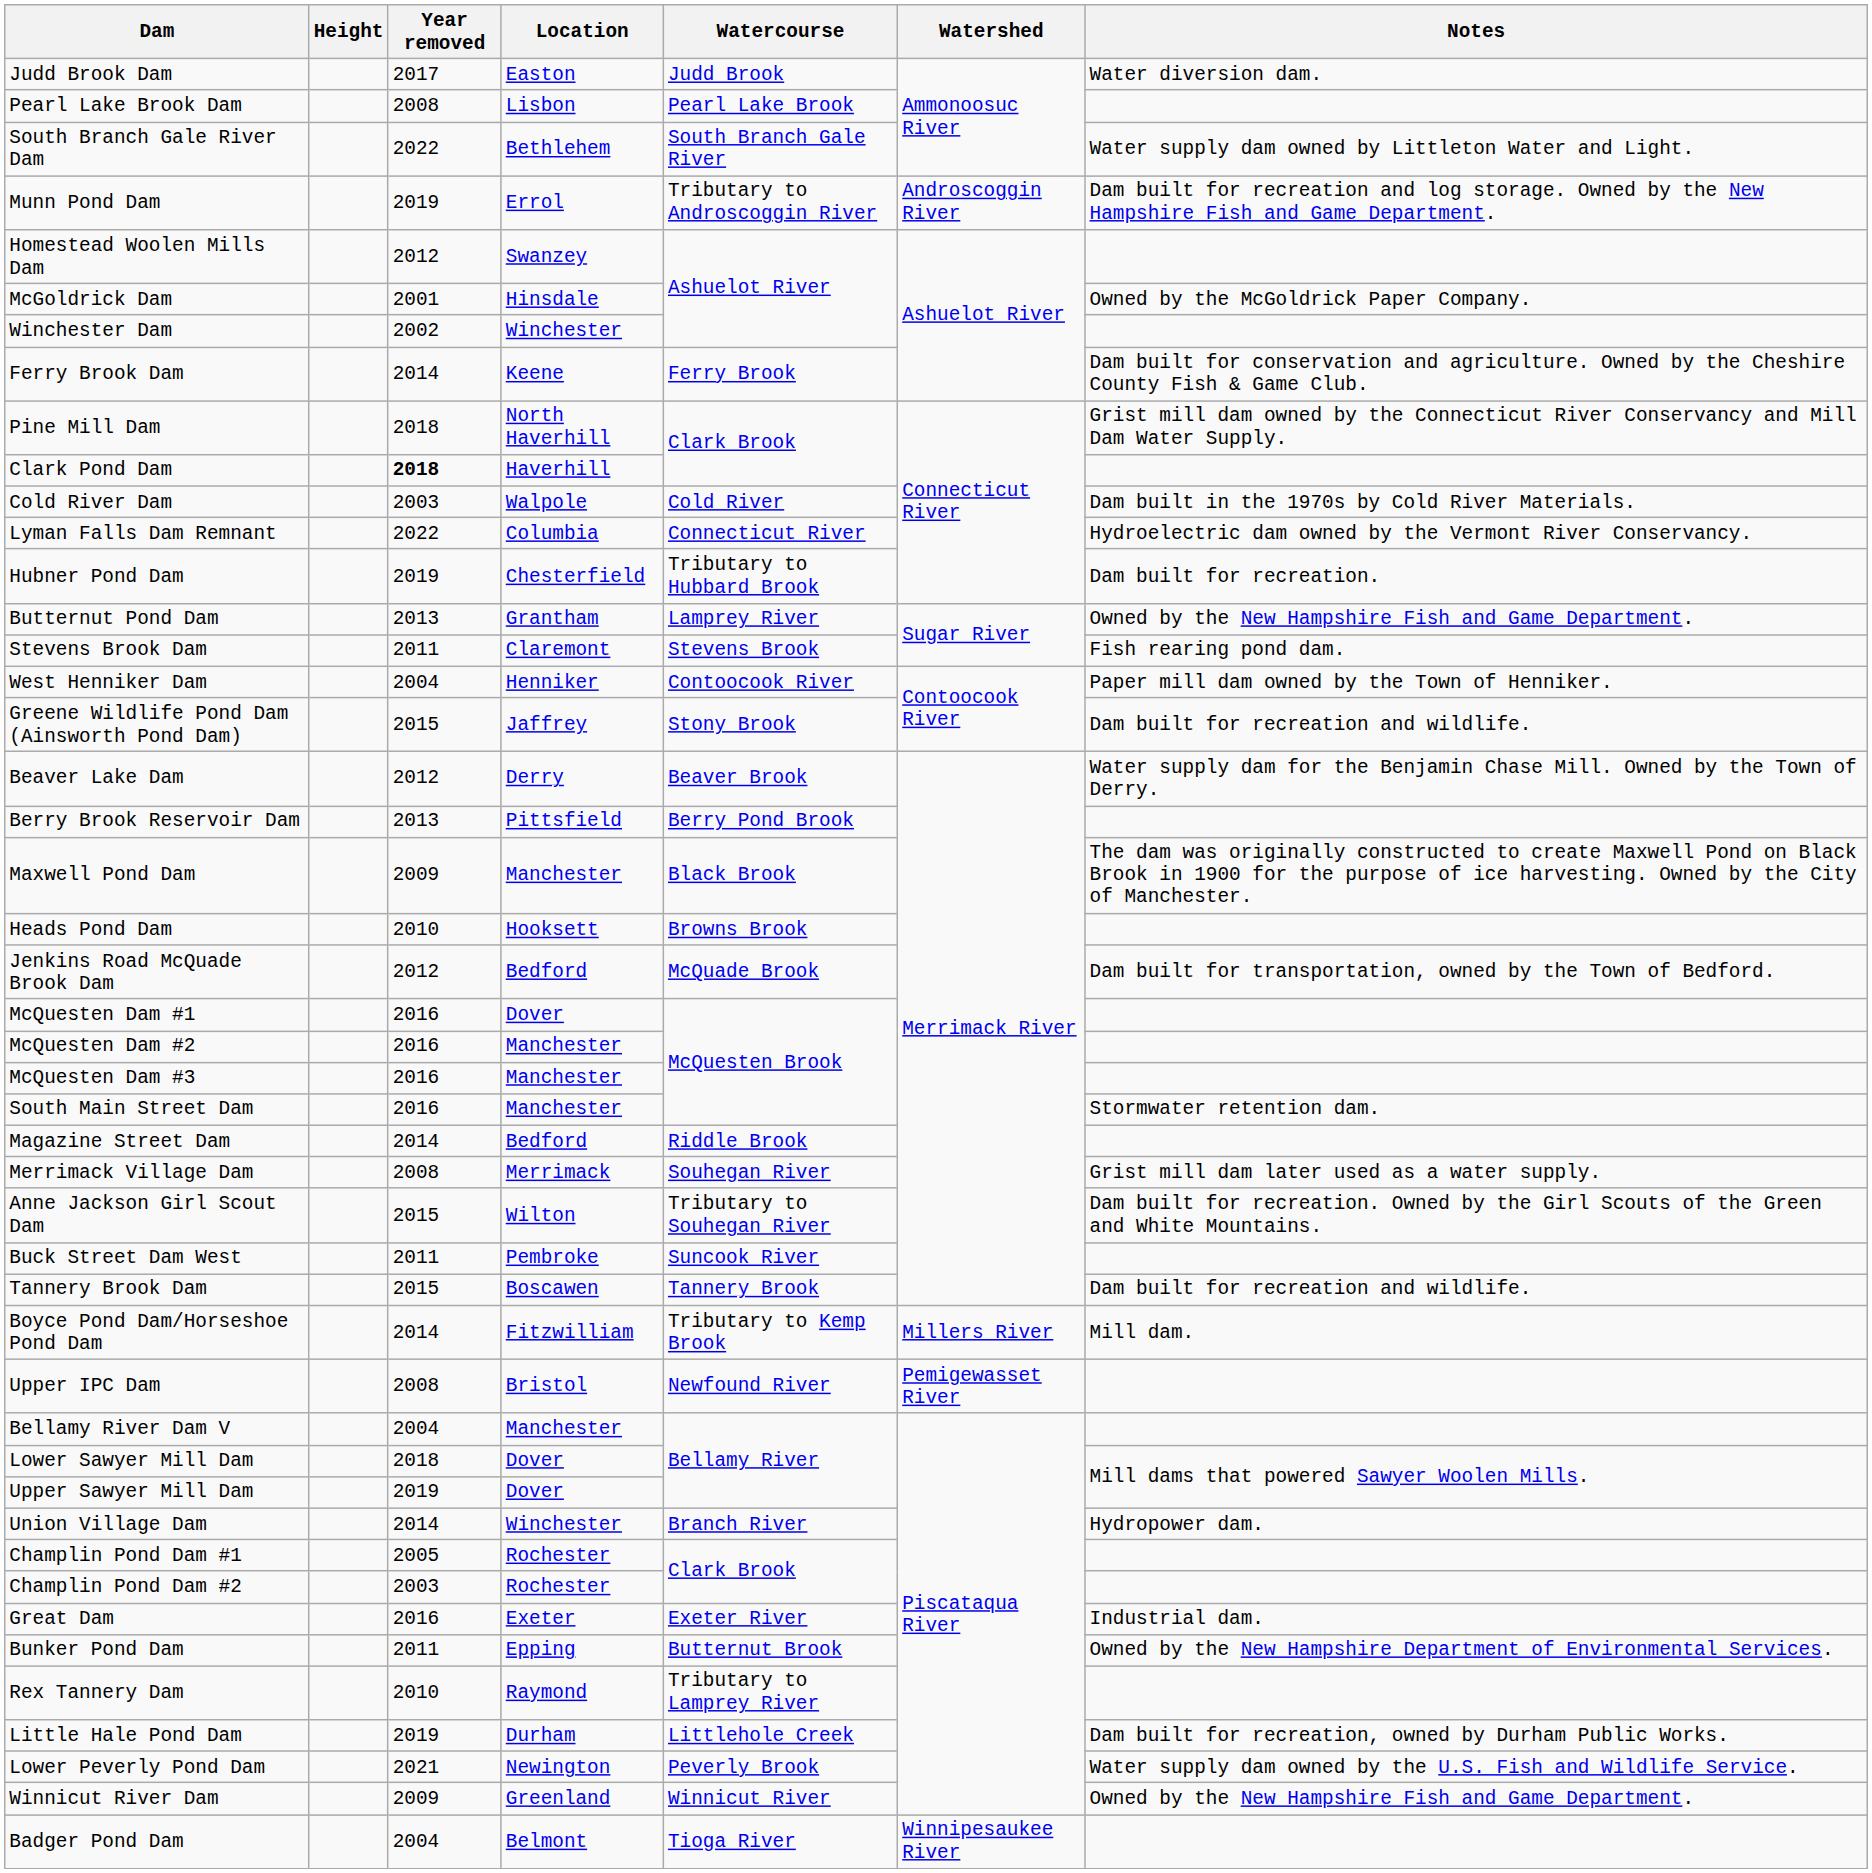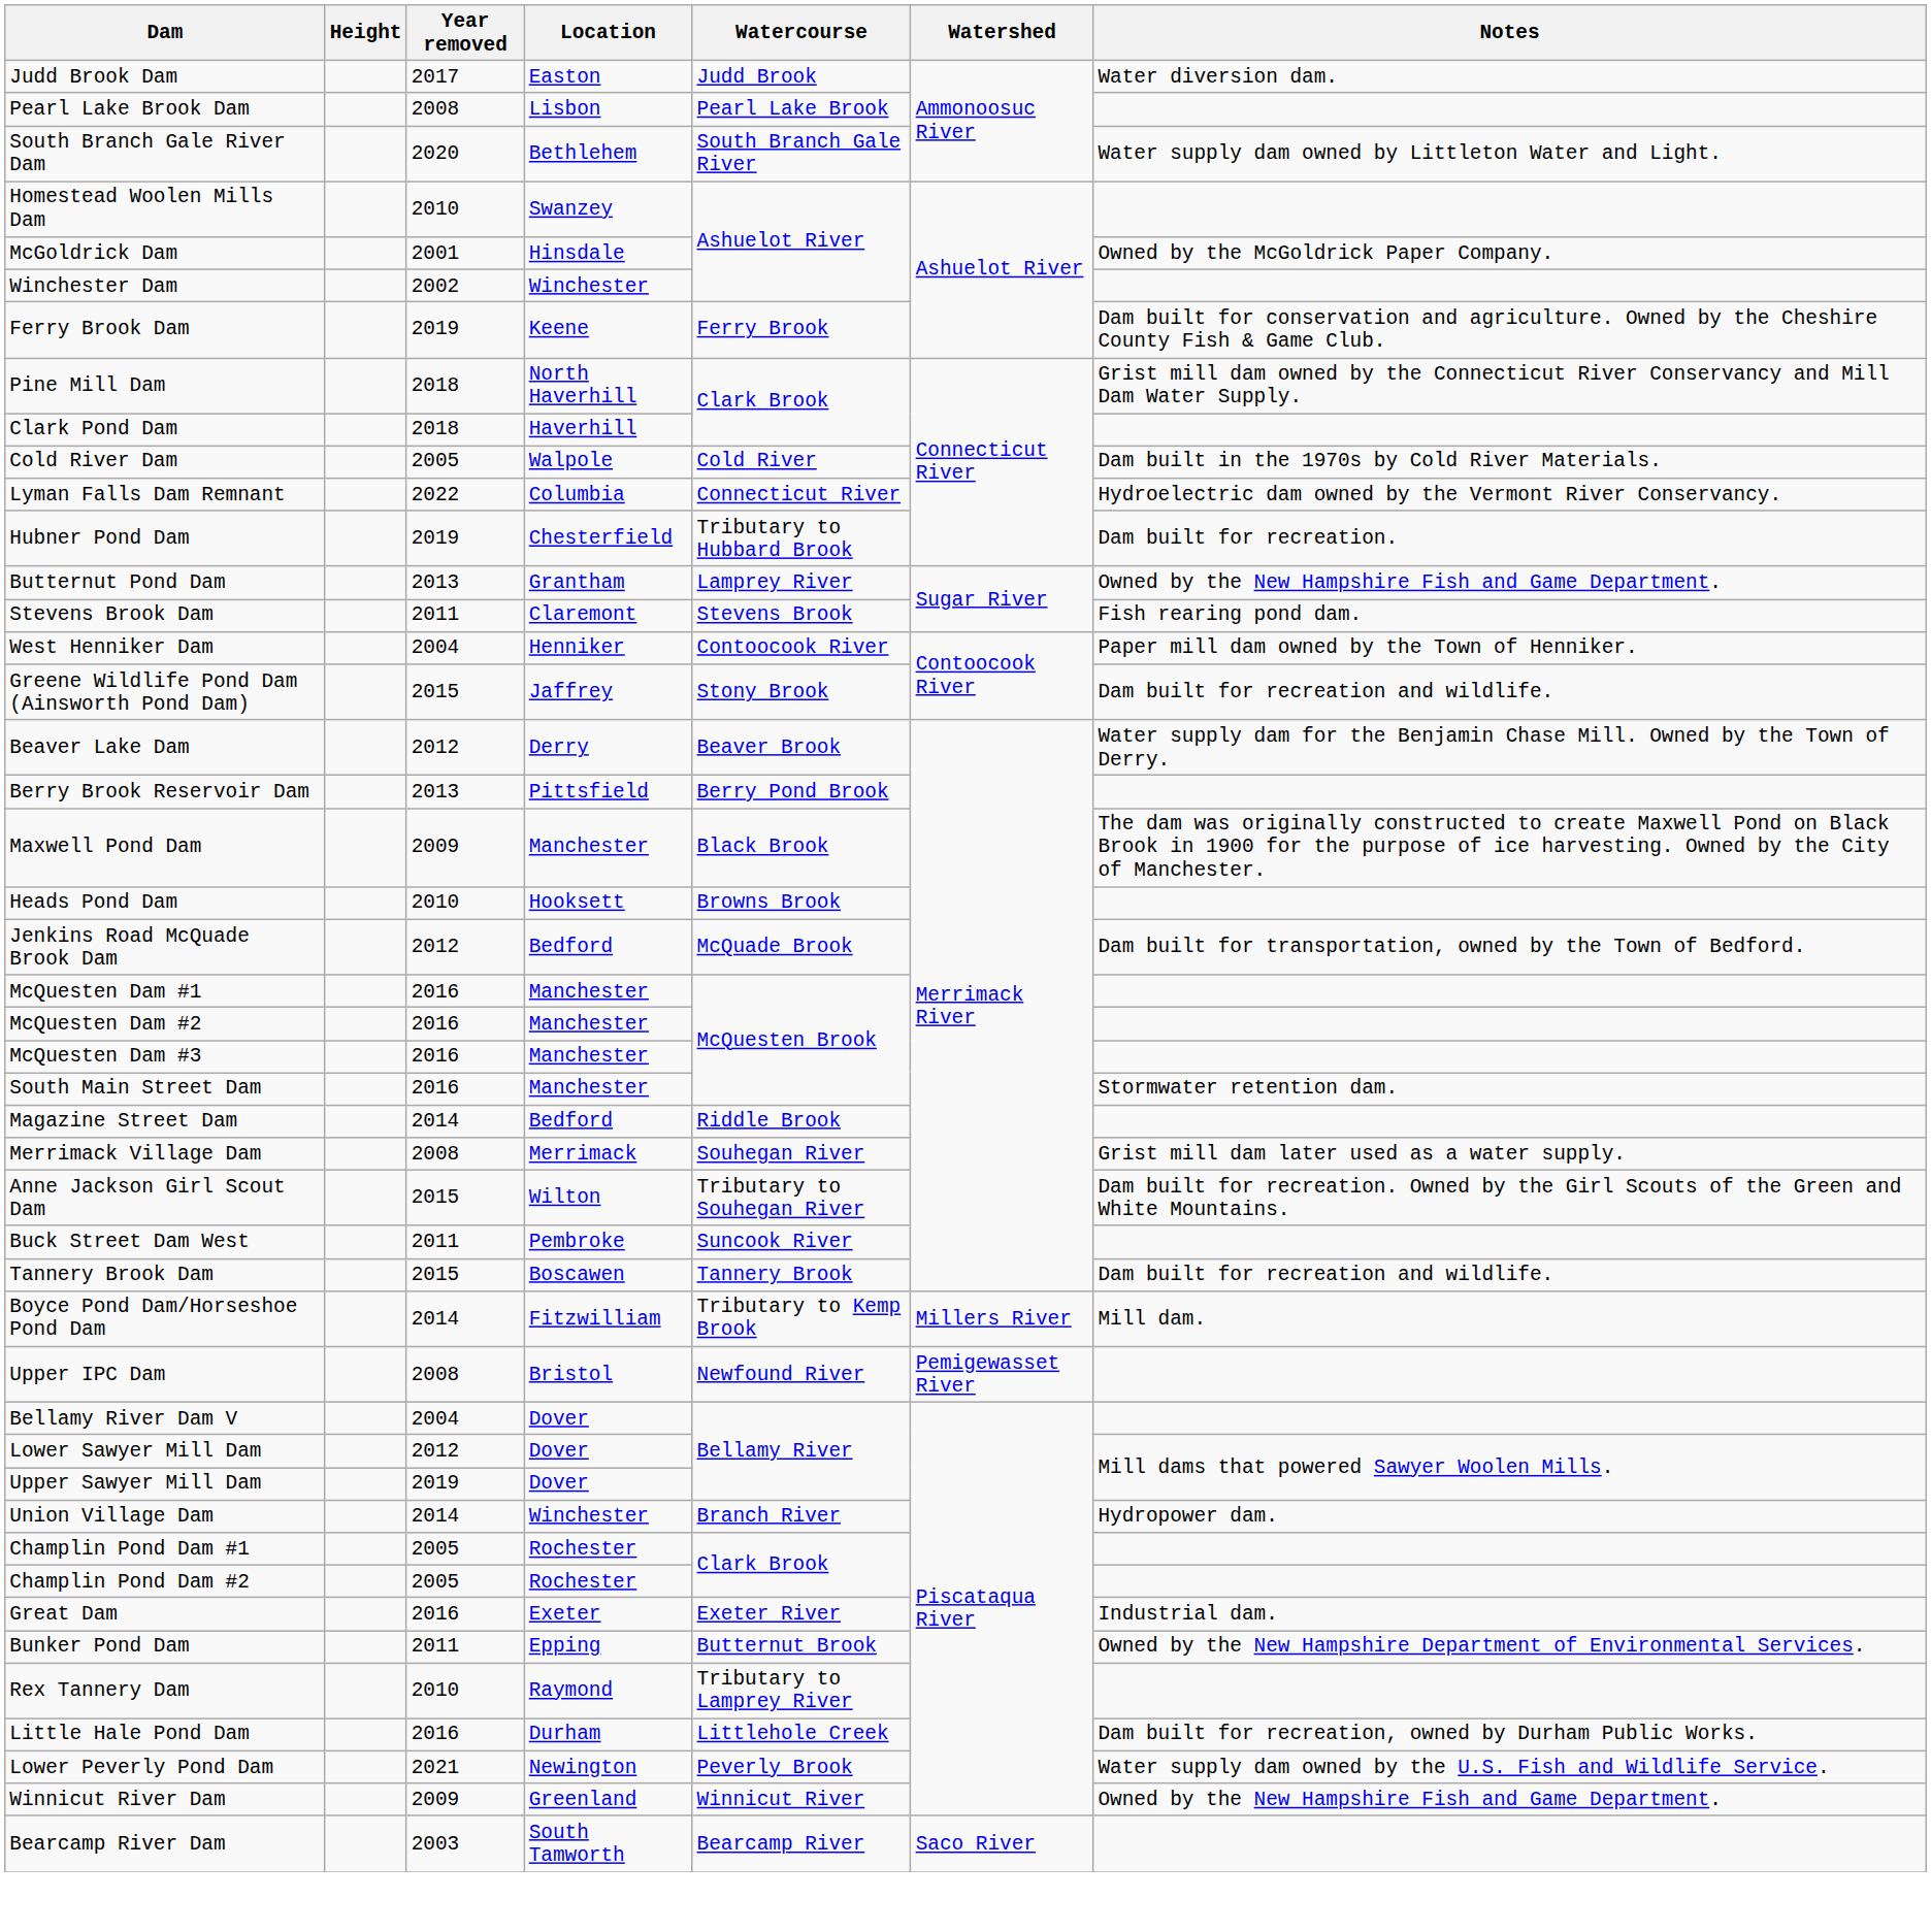 <table class="wikitable sortable">
 <tr>
 <th>Dam</th>
 <th>Height</th>
 <th>Year removed</th>
 <th>Location</th>
 <th>Watercourse</th>
 <th>Watershed</th>
 <th>Notes</th>
 </tr>
 <tr>
 <td>Judd Brook Dam</td>
 <td></td>
 <td>2017</td>
 <td><a href='#'>Easton</a><br></td>
 <td><a href='#'>Judd Brook</a></td>
 <td rowspan=3><a href='#'>Ammonoosuc River</a></td>
 <td>Water diversion dam.</td>
 </tr>
 <tr>
 <td>Pearl Lake Brook Dam</td>
 <td></td>
 <td>2008</td>
 <td><a href='#'>Lisbon</a><br></td>
 <td><a href='#'>Pearl Lake Brook</a></td>
 <td></td>
 </tr>
 <tr>
 <td>South Branch Gale River Dam</td>
 <td></td>
-<td>2022</td>
+<td>2020</td>
 <td><a href='#'>Bethlehem</a><br></td>
 <td><a href='#'>South Branch Gale River</a></td>
 <td>Water supply dam owned by Littleton Water and Light.</td>
 </tr>
 <tr>
-<td>Munn Pond Dam</td>
-<td></td>
-<td>2019</td>
-<td><a href='#'>Errol</a><br></td>
-<td>Tributary to <a href='#'>Androscoggin River</a></td>
-<td><a href='#'>Androscoggin River</a></td>
-<td>Dam built for recreation and log storage. Owned by the <a href='#'>New Hampshire Fish and Game Department</a>.</td>
-</tr>
-<tr>
 <td>Homestead Woolen Mills Dam</td>
 <td></td>
-<td>2012</td>
+<td>2010</td>
 <td><a href='#'>Swanzey</a><br></td>
 <td rowspan=3><a href='#'>Ashuelot River</a></td>
 <td rowspan=4><a href='#'>Ashuelot River</a></td>
 <td></td>
 </tr>
 <tr>
 <td>McGoldrick Dam</td>
 <td></td>
 <td>2001</td>
 <td><a href='#'>Hinsdale</a><br></td>
 <td>Owned by the McGoldrick Paper Company.</td>
 </tr>
 <tr>
 <td>Winchester Dam</td>
 <td></td>
 <td>2002</td>
 <td><a href='#'>Winchester</a><br></td>
 <td></td>
 </tr>
 <tr>
 <td>Ferry Brook Dam</td>
 <td></td>
-<td>2014</td>
+<td>2019</td>
 <td><a href='#'>Keene</a><br></td>
 <td><a href='#'>Ferry Brook</a></td>
 <td>Dam built for conservation and agriculture. Owned by the Cheshire County Fish & Game Club.</td>
 </tr>
 <tr>
 <td>Pine Mill Dam</td>
 <td></td>
 <td>2018</td>
 <td><a href='#'>North Haverhill</a><br></td>
 <td rowspan=2><a href='#'>Clark Brook</a></td>
 <td rowspan=5><a href='#'>Connecticut River</a></td>
 <td>Grist mill dam owned by the Connecticut River Conservancy and Mill Dam Water Supply.</td>
 </tr>
 <tr>
 <td>Clark Pond Dam</td>
 <td></td>
-<td><strong>2018</strong></td>
+<td>2018</td>
 <td><a href='#'>Haverhill</a><br></td>
 <td></td>
 </tr>
 <tr>
 <td>Cold River Dam</td>
 <td></td>
-<td>2003</td>
+<td>2005</td>
 <td><a href='#'>Walpole</a><br></td>
 <td><a href='#'>Cold River</a></td>
 <td>Dam built in the 1970s by Cold River Materials.</td>
 </tr>
 <tr>
 <td>Lyman Falls Dam Remnant</td>
 <td></td>
 <td>2022</td>
 <td><a href='#'>Columbia</a><br></td>
 <td><a href='#'>Connecticut River</a></td>
 <td>Hydroelectric dam owned by the Vermont River Conservancy.</td>
 </tr>
 <tr>
 <td>Hubner Pond Dam</td>
 <td></td>
 <td>2019</td>
 <td><a href='#'>Chesterfield</a><br></td>
 <td>Tributary to <a href='#'>Hubbard Brook</a></td>
 <td>Dam built for recreation.</td>
 </tr>
 <tr>
 <td>Butternut Pond Dam</td>
 <td></td>
 <td>2013</td>
 <td><a href='#'>Grantham</a><br></td>
 <td><a href='#'>Lamprey River</a></td>
 <td rowspan=2><a href='#'>Sugar River</a></td>
 <td>Owned by the <a href='#'>New Hampshire Fish and Game Department</a>.</td>
 </tr>
 <tr>
 <td>Stevens Brook Dam</td>
 <td></td>
 <td>2011</td>
 <td><a href='#'>Claremont</a><br></td>
 <td><a href='#'>Stevens Brook</a></td>
 <td>Fish rearing pond dam.</td>
 </tr>
 <tr>
 <td>West Henniker Dam</td>
 <td></td>
 <td>2004</td>
 <td><a href='#'>Henniker</a><br></td>
 <td><a href='#'>Contoocook River</a></td>
 <td rowspan=2><a href='#'>Contoocook River</a></td>
 <td>Paper mill dam owned by the Town of Henniker.</td>
 </tr>
 <tr>
 <td>Greene Wildlife Pond Dam (Ainsworth Pond Dam)</td>
 <td></td>
 <td>2015</td>
 <td><a href='#'>Jaffrey</a><br></td>
 <td><a href='#'>Stony Brook</a></td>
 <td>Dam built for recreation and wildlife.</td>
 </tr>
 <tr>
 <td>Beaver Lake Dam</td>
 <td></td>
 <td>2012</td>
 <td><a href='#'>Derry</a><br></td>
 <td><a href='#'>Beaver Brook</a></td>
 <td rowspan=14><a href='#'>Merrimack River</a></td>
 <td>Water supply dam for the Benjamin Chase Mill. Owned by the Town of Derry.</td>
 </tr>
 <tr>
 <td>Berry Brook Reservoir Dam</td>
 <td></td>
 <td>2013</td>
 <td><a href='#'>Pittsfield</a><br></td>
 <td><a href='#'>Berry Pond Brook</a></td>
 <td></td>
 </tr>
 <tr>
 <td>Maxwell Pond Dam</td>
 <td></td>
 <td>2009</td>
 <td><a href='#'>Manchester</a><br></td>
 <td><a href='#'>Black Brook</a></td>
 <td>The dam was originally constructed to create Maxwell Pond on Black Brook in 1900 for the purpose of ice harvesting. Owned by the City of Manchester.</td>
 </tr>
 <tr>
 <td>Heads Pond Dam</td>
 <td></td>
 <td>2010</td>
 <td><a href='#'>Hooksett</a><br></td>
 <td><a href='#'>Browns Brook</a></td>
 <td></td>
 </tr>
 <tr>
 <td>Jenkins Road McQuade Brook Dam</td>
 <td></td>
 <td>2012</td>
 <td><a href='#'>Bedford</a><br></td>
 <td><a href='#'>McQuade Brook</a></td>
 <td>Dam built for transportation, owned by the Town of Bedford.</td>
 </tr>
 <tr>
 <td>McQuesten Dam #1</td>
 <td></td>
 <td>2016</td>
-<td><a href='#'>Dover</a><br></td>
+<td><a href='#'>Manchester</a><br></td>
 <td rowspan=4><a href='#'>McQuesten Brook</a></td>
 <td></td>
 </tr>
 <tr>
 <td>McQuesten Dam #2</td>
 <td></td>
 <td>2016</td>
 <td><a href='#'>Manchester</a><br></td>
 <td></td>
 </tr>
 <tr>
 <td>McQuesten Dam #3</td>
 <td></td>
 <td>2016</td>
 <td><a href='#'>Manchester</a><br></td>
 <td></td>
 </tr>
 <tr>
 <td>South Main Street Dam</td>
 <td></td>
 <td>2016</td>
 <td><a href='#'>Manchester</a><br></td>
 <td>Stormwater retention dam.</td>
 </tr>
 <tr>
 <td>Magazine Street Dam</td>
 <td></td>
 <td>2014</td>
 <td><a href='#'>Bedford</a><br></td>
 <td><a href='#'>Riddle Brook</a></td>
 <td></td>
 </tr>
 <tr>
 <td>Merrimack Village Dam</td>
 <td></td>
 <td>2008</td>
 <td><a href='#'>Merrimack</a><br></td>
 <td><a href='#'>Souhegan River</a></td>
 <td>Grist mill dam later used as a water supply.</td>
 </tr>
 <tr>
 <td>Anne Jackson Girl Scout Dam</td>
 <td></td>
 <td>2015</td>
 <td><a href='#'>Wilton</a><br></td>
 <td>Tributary to <a href='#'>Souhegan River</a></td>
 <td>Dam built for recreation. Owned by the Girl Scouts of the Green and White Mountains.</td>
 </tr>
 <tr>
 <td>Buck Street Dam West</td>
 <td></td>
 <td>2011</td>
 <td><a href='#'>Pembroke</a><br></td>
 <td><a href='#'>Suncook River</a></td>
 <td></td>
 </tr>
 <tr>
 <td>Tannery Brook Dam</td>
 <td></td>
 <td>2015</td>
 <td><a href='#'>Boscawen</a><br></td>
 <td><a href='#'>Tannery Brook</a></td>
 <td>Dam built for recreation and wildlife.</td>
 </tr>
 <tr>
 <td>Boyce Pond Dam/Horseshoe Pond Dam</td>
 <td></td>
 <td>2014</td>
 <td><a href='#'>Fitzwilliam</a><br></td>
 <td>Tributary to <a href='#'>Kemp Brook</a></td>
 <td><a href='#'>Millers River</a></td>
 <td>Mill dam.</td>
 </tr>
 <tr>
 <td>Upper IPC Dam</td>
 <td></td>
 <td>2008</td>
 <td><a href='#'>Bristol</a><br></td>
 <td><a href='#'>Newfound River</a></td>
 <td><a href='#'>Pemigewasset River</a></td>
 <td></td>
 </tr>
 <tr>
 <td>Bellamy River Dam V</td>
 <td></td>
 <td>2004</td>
-<td><a href='#'>Manchester</a><br></td>
+<td><a href='#'>Dover</a><br></td>
 <td rowspan=3><a href='#'>Bellamy River</a></td>
 <td rowspan=12><a href='#'>Piscataqua River</a></td>
 <td></td>
 </tr>
 <tr>
 <td>Lower Sawyer Mill Dam</td>
 <td></td>
-<td>2018</td>
+<td>2012</td>
 <td><a href='#'>Dover</a><br></td>
 <td rowspan=2>Mill dams that powered <a href='#'>Sawyer Woolen Mills</a>.</td>
 </tr>
 <tr>
 <td>Upper Sawyer Mill Dam</td>
 <td></td>
 <td>2019</td>
 <td><a href='#'>Dover</a><br></td>
 </tr>
 <tr>
 <td>Union Village Dam</td>
 <td></td>
 <td>2014</td>
 <td><a href='#'>Winchester</a><br></td>
 <td><a href='#'>Branch River</a></td>
 <td>Hydropower dam.</td>
 </tr>
 <tr>
 <td>Champlin Pond Dam #1</td>
 <td></td>
 <td>2005</td>
 <td><a href='#'>Rochester</a><br></td>
 <td rowspan=2><a href='#'>Clark Brook</a></td>
 <td></td>
 </tr>
 <tr>
 <td>Champlin Pond Dam #2</td>
 <td></td>
-<td>2003</td>
+<td>2005</td>
 <td><a href='#'>Rochester</a><br></td>
 <td></td>
 </tr>
 <tr>
 <td>Great Dam</td>
 <td></td>
 <td>2016</td>
 <td><a href='#'>Exeter</a><br></td>
 <td><a href='#'>Exeter River</a></td>
 <td>Industrial dam.</td>
 </tr>
 <tr>
 <td>Bunker Pond Dam</td>
 <td></td>
 <td>2011</td>
 <td><a href='#'>Epping</a><br></td>
 <td><a href='#'>Butternut Brook</a></td>
 <td>Owned by the <a href='#'>New Hampshire Department of Environmental Services</a>.</td>
 </tr>
 <tr>
 <td>Rex Tannery Dam</td>
 <td></td>
 <td>2010</td>
 <td><a href='#'>Raymond</a><br></td>
 <td>Tributary to <a href='#'>Lamprey River</a></td>
 <td></td>
 </tr>
 <tr>
 <td>Little Hale Pond Dam</td>
 <td></td>
-<td>2019</td>
+<td>2016</td>
 <td><a href='#'>Durham</a><br></td>
 <td><a href='#'>Littlehole Creek</a></td>
 <td>Dam built for recreation, owned by Durham Public Works.</td>
 </tr>
 <tr>
 <td>Lower Peverly Pond Dam</td>
 <td></td>
 <td>2021</td>
 <td><a href='#'>Newington</a><br></td>
 <td><a href='#'>Peverly Brook</a></td>
 <td>Water supply dam owned by the <a href='#'>U.S. Fish and Wildlife Service</a>.</td>
 </tr>
 <tr>
 <td>Winnicut River Dam</td>
 <td></td>
 <td>2009</td>
 <td><a href='#'>Greenland</a><br></td>
 <td><a href='#'>Winnicut River</a></td>
 <td>Owned by the <a href='#'>New Hampshire Fish and Game Department</a>.</td>
 </tr>
 <tr>
-<td>Badger Pond Dam</td>
+<td>Bearcamp River Dam</td>
 <td></td>
-<td>2004</td>
-<td><a href='#'>Belmont</a><br></td>
-<td><a href='#'>Tioga River</a></td>
-<td><a href='#'>Winnipesaukee River</a></td>
+<td>2003</td>
+<td><a href='#'>South Tamworth</a><br></td>
+<td><a href='#'>Bearcamp River</a></td>
+<td><a href='#'>Saco River</a></td>
 <td></td>
 </tr>
 </table>
